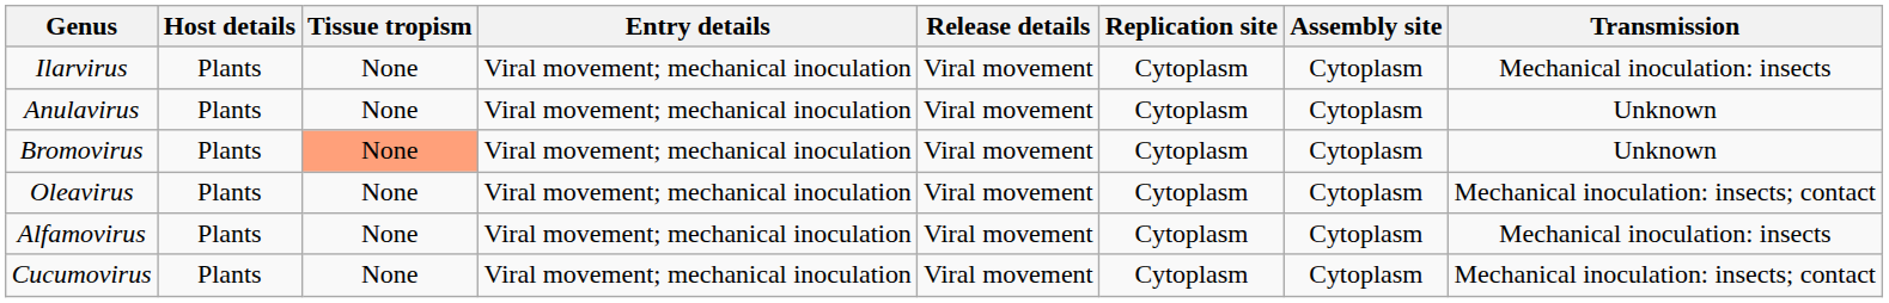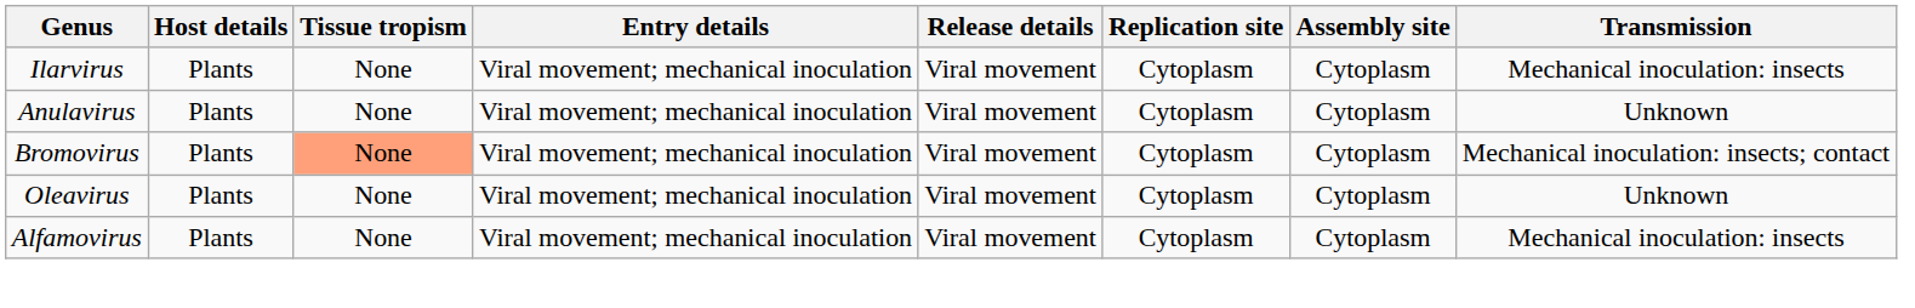 <table class="wikitable sortable" style="text-align:center">
 <tr>
 <th>Genus</th>
 <th>Host details</th>
 <th>Tissue tropism</th>
 <th>Entry details</th>
 <th>Release details</th>
 <th>Replication site</th>
 <th>Assembly site</th>
 <th>Transmission</th>
 </tr>
 <tr>
 <td><em>Ilarvirus</em></td>
 <td>Plants</td>
 <td>None</td>
 <td>Viral movement; mechanical inoculation</td>
 <td>Viral movement</td>
 <td>Cytoplasm</td>
 <td>Cytoplasm</td>
 <td>Mechanical inoculation: insects</td>
 </tr>
 <tr>
 <td><em>Anulavirus</em></td>
 <td>Plants</td>
 <td>None</td>
 <td>Viral movement; mechanical inoculation</td>
 <td>Viral movement</td>
 <td>Cytoplasm</td>
 <td>Cytoplasm</td>
 <td>Unknown</td>
 </tr>
 <tr>
 <td><em>Bromovirus</em></td>
 <td>Plants</td>
 <td style="background: lightsalmon;">None</td>
 <td>Viral movement; mechanical inoculation</td>
 <td>Viral movement</td>
 <td>Cytoplasm</td>
 <td>Cytoplasm</td>
-<td>Unknown</td>
+<td>Mechanical inoculation: insects; contact</td>
 </tr>
 <tr>
 <td><em>Oleavirus</em></td>
 <td>Plants</td>
 <td>None</td>
 <td>Viral movement; mechanical inoculation</td>
 <td>Viral movement</td>
 <td>Cytoplasm</td>
 <td>Cytoplasm</td>
-<td>Mechanical inoculation: insects; contact</td>
+<td>Unknown</td>
 </tr>
 <tr>
 <td><em>Alfamovirus</em></td>
 <td>Plants</td>
 <td>None</td>
 <td>Viral movement; mechanical inoculation</td>
 <td>Viral movement</td>
 <td>Cytoplasm</td>
 <td>Cytoplasm</td>
 <td>Mechanical inoculation: insects</td>
 </tr>
-<tr>
-<td><em>Cucumovirus</em></td>
-<td>Plants</td>
-<td>None</td>
-<td>Viral movement; mechanical inoculation</td>
-<td>Viral movement</td>
-<td>Cytoplasm</td>
-<td>Cytoplasm</td>
-<td>Mechanical inoculation: insects; contact</td>
-</tr>
 </table>
